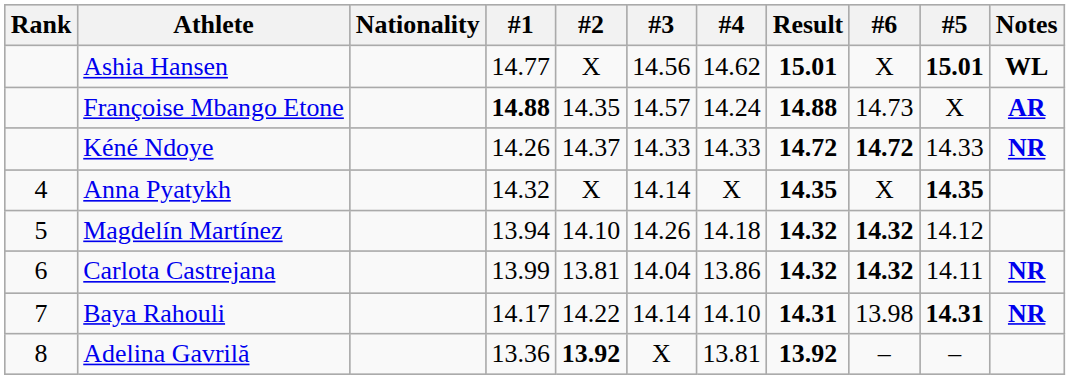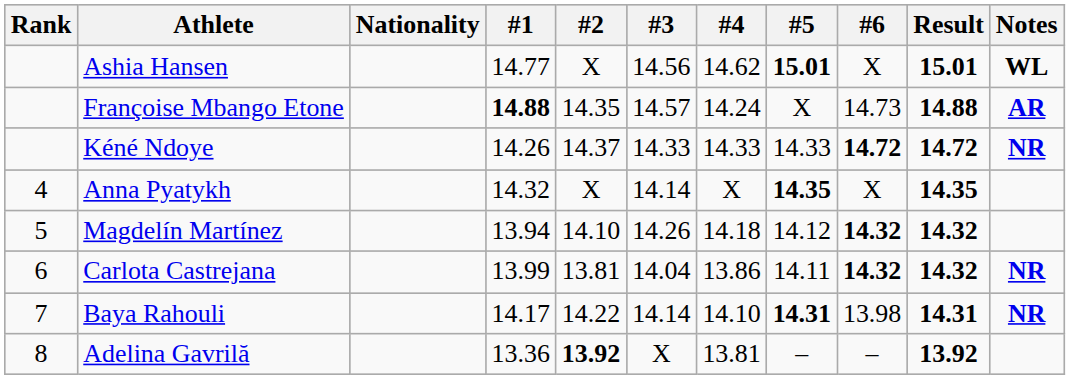 <table class="wikitable" style="text-align:center">
 <tr>
 <th>Rank</th>
 <th>Athlete</th>
 <th>Nationality</th>
 <th>#1</th>
 <th>#2</th>
 <th>#3</th>
 <th>#4</th>
+<th>#5</th>
+<th>#6</th>
 <th>Result</th>
-<th>#6</th>
-<th>#5</th>
 <th>Notes</th>
 </tr>
 <tr>
 <td></td>
 <td align=left><a href='#'>Ashia Hansen</a></td>
 <td align=left></td>
 <td>14.77</td>
 <td>X</td>
 <td>14.56</td>
 <td>14.62</td>
 <td><strong>15.01</strong></td>
 <td>X</td>
 <td><strong>15.01</strong></td>
 <td><strong>WL</strong></td>
 </tr>
 <tr>
 <td></td>
 <td align=left><a href='#'>Françoise Mbango Etone</a></td>
 <td align=left></td>
 <td><strong>14.88</strong></td>
 <td>14.35</td>
 <td>14.57</td>
 <td>14.24</td>
+<td>X</td>
+<td>14.73</td>
 <td><strong>14.88</strong></td>
-<td>14.73</td>
-<td>X</td>
 <td><strong><a href='#'>AR</a></strong></td>
 </tr>
 <tr>
 <td></td>
 <td align=left><a href='#'>Kéné Ndoye</a></td>
 <td align=left></td>
 <td>14.26</td>
 <td>14.37</td>
 <td>14.33</td>
 <td>14.33</td>
+<td>14.33</td>
 <td><strong>14.72</strong></td>
 <td><strong>14.72</strong></td>
-<td>14.33</td>
 <td><strong><a href='#'>NR</a></strong></td>
 </tr>
 <tr>
 <td>4</td>
 <td align=left><a href='#'>Anna Pyatykh</a></td>
 <td align=left></td>
 <td>14.32</td>
 <td>X</td>
 <td>14.14</td>
 <td>X</td>
 <td><strong>14.35</strong></td>
 <td>X</td>
 <td><strong>14.35</strong></td>
 <td></td>
 </tr>
 <tr>
 <td>5</td>
 <td align=left><a href='#'>Magdelín Martínez</a></td>
 <td align=left></td>
 <td>13.94</td>
 <td>14.10</td>
 <td>14.26</td>
 <td>14.18</td>
+<td>14.12</td>
 <td><strong>14.32</strong></td>
 <td><strong>14.32</strong></td>
-<td>14.12</td>
 <td></td>
 </tr>
 <tr>
 <td>6</td>
 <td align=left><a href='#'>Carlota Castrejana</a></td>
 <td align=left></td>
 <td>13.99</td>
 <td>13.81</td>
 <td>14.04</td>
 <td>13.86</td>
+<td>14.11</td>
 <td><strong>14.32</strong></td>
 <td><strong>14.32</strong></td>
-<td>14.11</td>
 <td><strong><a href='#'>NR</a></strong></td>
 </tr>
 <tr>
 <td>7</td>
 <td align=left><a href='#'>Baya Rahouli</a></td>
 <td align=left></td>
 <td>14.17</td>
 <td>14.22</td>
 <td>14.14</td>
 <td>14.10</td>
 <td><strong>14.31</strong></td>
 <td>13.98</td>
 <td><strong>14.31</strong></td>
 <td><strong><a href='#'>NR</a></strong></td>
 </tr>
 <tr>
 <td>8</td>
 <td align=left><a href='#'>Adelina Gavrilă</a></td>
 <td align=left></td>
 <td>13.36</td>
 <td><strong>13.92</strong></td>
 <td>X</td>
 <td>13.81</td>
-<td><strong>13.92</strong></td>
 <td>–</td>
 <td>–</td>
+<td><strong>13.92</strong></td>
 <td></td>
 </tr>
 </table>
